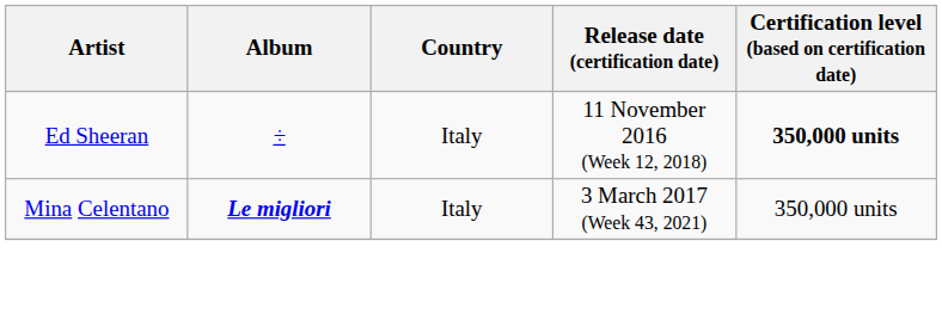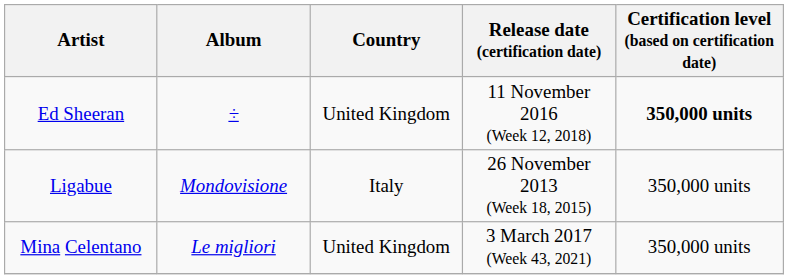 <table class="wikitable plainrowheaders sortable">
 <tr>
 <th scope="col" style="width:122px;">Artist</th>
 <th scope="col" style="width:122px;">Album</th>
 <th scope="col" style="width:122px;">Country</th>
 <th scope="col" style="width:122px;">Release date<br><small>(certification date)</small></th>
 <th scope="col" style="width:135px;">Certification level<br><small>(based on certification date)</small></th>
 </tr>
 <tr>
 <td style="text-align:center;"><a href='#'>Ed Sheeran</a></td>
 <td style="text-align:center;"><em><a href='#'>÷</a></em></td>
-<td style="text-align:center;">Italy</td>
+<td style="text-align:center;">United Kingdom</td>
 <td style="text-align:center;">11 November 2016<br><small>(Week 12, 2018)</small></td>
 <td style="text-align:center;"><strong>350,000 units</strong></td>
 </tr>
 <tr>
+<td style="text-align:center;"><a href='#'>Ligabue</a></td>
+<td style="text-align:center;"><em><a href='#'>Mondovisione</a></em></td>
+<td style="text-align:center;">Italy</td>
+<td style="text-align:center;">26 November 2013<br><small>(Week 18, 2015)</small></td>
+<td style="text-align:center;">350,000 units</td>
+</tr>
+<tr>
 <td style="text-align:center;"><a href='#'>Mina</a> <a href='#'>Celentano</a></td>
-<td style="text-align:center;"><strong><em><a href='#'>Le migliori</a></em></strong></td>
-<td style="text-align:center;">Italy</td>
+<td style="text-align:center;"><em><a href='#'>Le migliori</a></em></td>
+<td style="text-align:center;">United Kingdom</td>
 <td style="text-align:center;">3 March 2017<br><small>(Week 43, 2021)</small></td>
 <td style="text-align:center;">350,000 units</td>
 </tr>
 <tr>
 </tr>
 </table>
